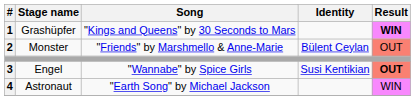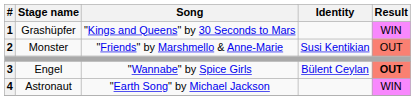 <table class="wikitable plainrowheaders" style="text-align: center;">
 <tr>
 <th>#</th>
 <th>Stage name</th>
 <th>Song</th>
 <th>Identity</th>
 <th>Result</th>
 </tr>
 <tr>
 <th>1</th>
 <td>Grashüpfer</td>
 <td>"<a href='#'>Kings and Queens</a>" by <a href='#'>30 Seconds to Mars</a></td>
 <td></td>
-<td bgcolor=#F888FD><strong>WIN</strong></td>
+<td bgcolor=#F888FD>WIN</td>
 </tr>
 <tr>
 <th>2</th>
 <td>Monster</td>
 <td>"<a href='#'>Friends</a>" by <a href='#'>Marshmello</a> & <a href='#'>Anne-Marie</a></td>
-<td><a href='#'>Bülent Ceylan</a></td>
+<td><a href='#'>Susi Kentikian</a></td>
 <td bgcolor=salmon>OUT</td>
 </tr>
 <tr>
 <td colspan="5" style="background:darkgray"></td>
 </tr>
 <tr>
 <th>3</th>
 <td>Engel</td>
 <td>"<a href='#'>Wannabe</a>" by <a href='#'>Spice Girls</a></td>
-<td><a href='#'>Susi Kentikian</a></td>
+<td><a href='#'>Bülent Ceylan</a></td>
 <td bgcolor=salmon><strong>OUT</strong></td>
 </tr>
 <tr>
 <th>4</th>
 <td>Astronaut</td>
 <td>"<a href='#'>Earth Song</a>" by <a href='#'>Michael Jackson</a></td>
 <td></td>
 <td bgcolor=#F888FD>WIN</td>
 </tr>
 <tr>
 </tr>
 </table>
